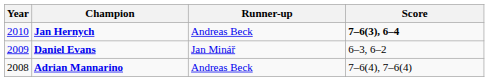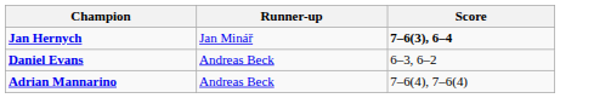 <table class="wikitable" style="font-size:90%">
 <tr>
-<th>Year</th>
 <th width="200">Champion</th>
 <th width="200">Runner-up</th>
 <th width="175">Score</th>
 </tr>
 <tr>
-<td><a href='#'>2010</a></td>
 <td> <strong><a href='#'>Jan Hernych</a></strong></td>
-<td> <a href='#'>Andreas Beck</a></td>
+<td> <a href='#'>Jan Minář</a></td>
 <td><strong>7–6(3), 6–4</strong></td>
 </tr>
 <tr>
-<td><a href='#'>2009</a></td>
 <td> <strong><a href='#'>Daniel Evans</a></strong></td>
-<td> <a href='#'>Jan Minář</a></td>
+<td> <a href='#'>Andreas Beck</a></td>
 <td>6–3, 6–2</td>
 </tr>
 <tr>
-<td>2008</td>
 <td> <strong><a href='#'>Adrian Mannarino</a></strong></td>
 <td> <a href='#'>Andreas Beck</a></td>
 <td>7–6(4), 7–6(4)</td>
 </tr>
 </table>
